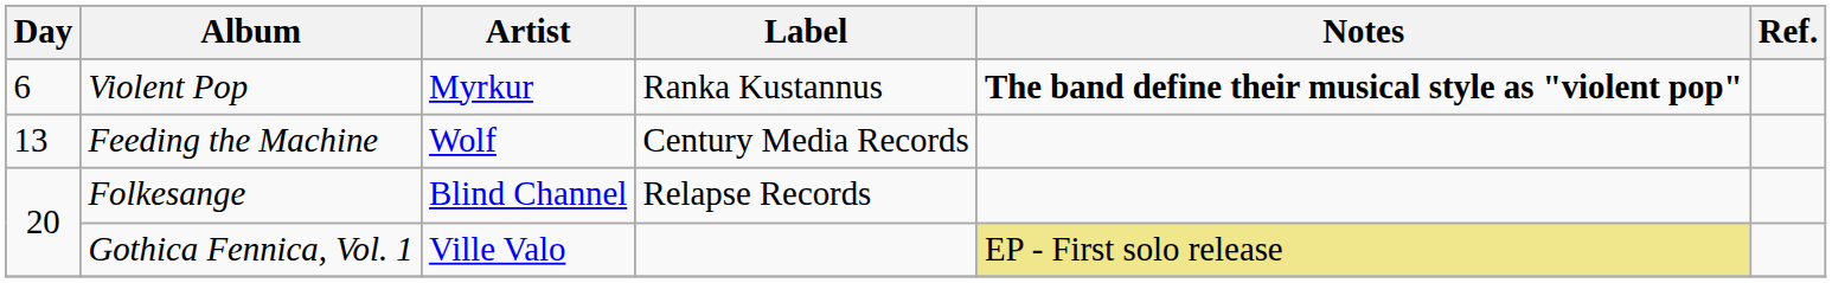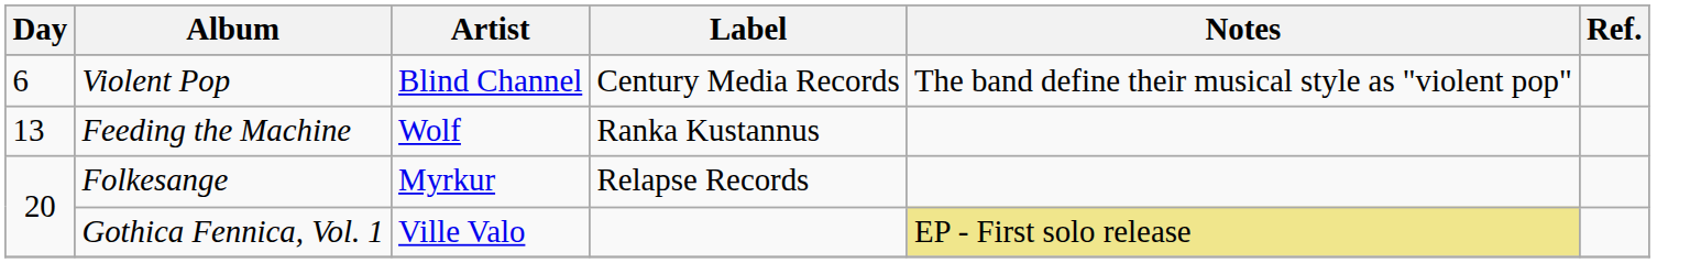 <table class="wikitable">
 <tr>
 <th>Day</th>
 <th>Album</th>
 <th>Artist</th>
 <th>Label</th>
 <th>Notes</th>
 <th>Ref.</th>
 </tr>
 <tr>
 <td>6</td>
 <td><em>Violent Pop</em></td>
-<td><a href='#'>Myrkur</a></td>
-<td>Ranka Kustannus</td>
-<td><strong>The band define their musical style as "violent pop"</strong></td>
+<td><a href='#'>Blind Channel</a></td>
+<td>Century Media Records</td>
+<td>The band define their musical style as "violent pop"</td>
 <td></td>
 </tr>
 <tr>
 <td>13</td>
 <td><em>Feeding the Machine</em></td>
 <td><a href='#'>Wolf</a></td>
-<td>Century Media Records</td>
+<td>Ranka Kustannus</td>
 <td></td>
 <td></td>
 </tr>
 <tr>
 <td style="text-align:center;" rowspan="2">20</td>
 <td><em>Folkesange</em></td>
-<td><a href='#'>Blind Channel</a></td>
+<td><a href='#'>Myrkur</a></td>
 <td>Relapse Records</td>
 <td></td>
 <td></td>
 </tr>
 <tr>
 <td><em>Gothica Fennica, Vol. 1</em></td>
 <td><a href='#'>Ville Valo</a></td>
 <td></td>
 <td style="background: khaki;">EP - First solo release</td>
 <td></td>
 </tr>
 <tr>
 </tr>
 </table>
